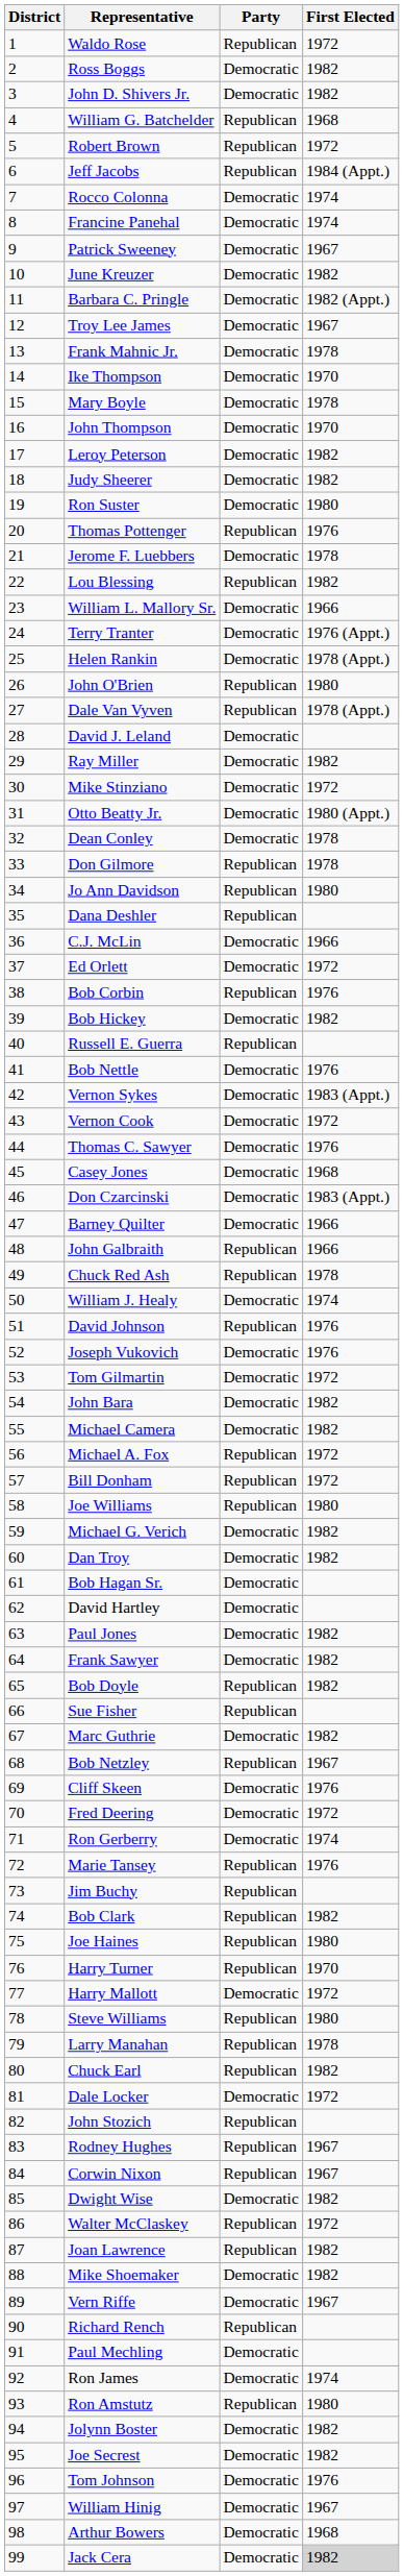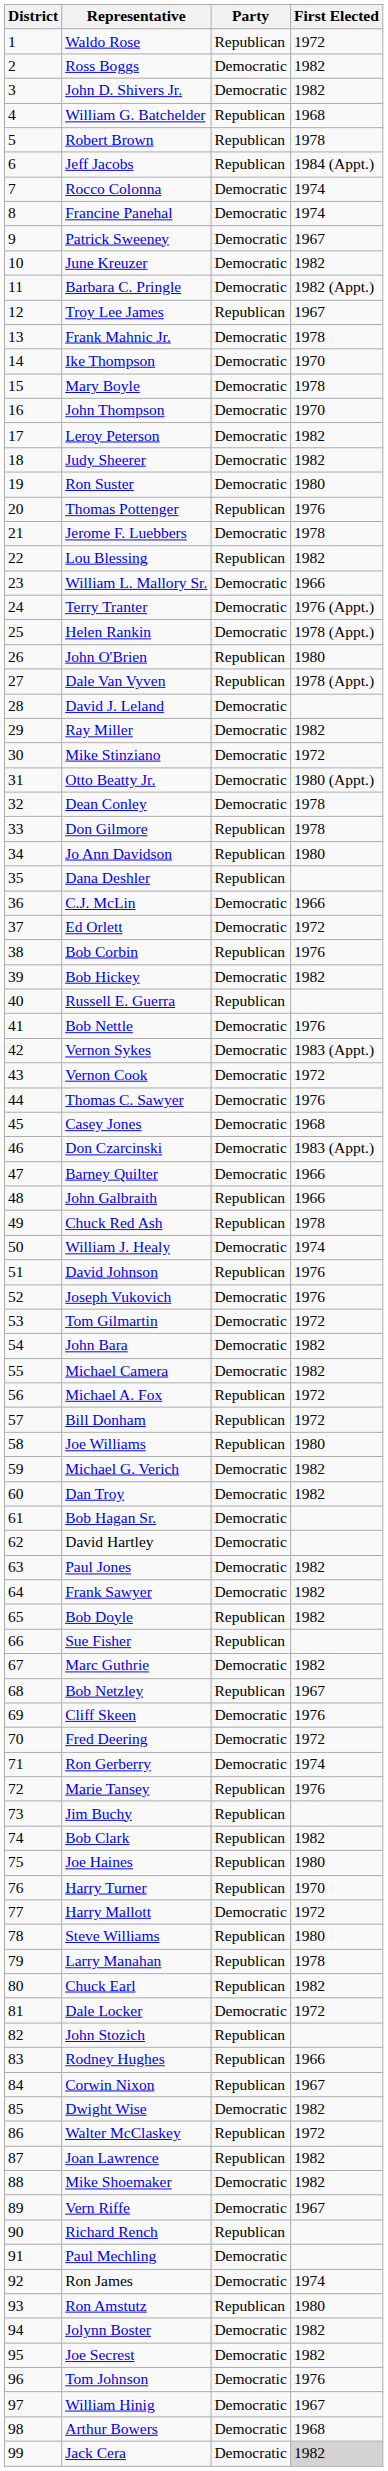 <table class="wikitable sortable">
 <tr>
 <th>District</th>
 <th>Representative</th>
 <th>Party</th>
 <th>First Elected</th>
 </tr>
 <tr>
 <td>1</td>
 <td><a href='#'>Waldo Rose</a></td>
 <td>Republican</td>
 <td>1972</td>
 </tr>
 <tr>
 <td>2</td>
 <td><a href='#'>Ross Boggs</a></td>
 <td>Democratic</td>
 <td>1982</td>
 </tr>
 <tr>
 <td>3</td>
 <td><a href='#'>John D. Shivers Jr.</a></td>
 <td>Democratic</td>
 <td>1982</td>
 </tr>
 <tr>
 <td>4</td>
 <td><a href='#'>William G. Batchelder</a></td>
 <td>Republican</td>
 <td>1968</td>
 </tr>
 <tr>
 <td>5</td>
 <td><a href='#'>Robert Brown</a></td>
 <td>Republican</td>
-<td>1972</td>
+<td>1978</td>
 </tr>
 <tr>
 <td>6</td>
 <td><a href='#'>Jeff Jacobs</a></td>
 <td>Republican</td>
 <td>1984 (Appt.)</td>
 </tr>
 <tr>
 <td>7</td>
 <td><a href='#'>Rocco Colonna</a></td>
 <td>Democratic</td>
 <td>1974</td>
 </tr>
 <tr>
 <td>8</td>
 <td><a href='#'>Francine Panehal</a></td>
 <td>Democratic</td>
 <td>1974</td>
 </tr>
 <tr>
 <td>9</td>
 <td><a href='#'>Patrick Sweeney</a></td>
 <td>Democratic</td>
 <td>1967</td>
 </tr>
 <tr>
 <td>10</td>
 <td><a href='#'>June Kreuzer</a></td>
 <td>Democratic</td>
 <td>1982</td>
 </tr>
 <tr>
 <td>11</td>
 <td><a href='#'>Barbara C. Pringle</a></td>
 <td>Democratic</td>
 <td>1982 (Appt.)</td>
 </tr>
 <tr>
 <td>12</td>
 <td><a href='#'>Troy Lee James</a></td>
-<td>Democratic</td>
+<td>Republican</td>
 <td>1967</td>
 </tr>
 <tr>
 <td>13</td>
 <td><a href='#'>Frank Mahnic Jr.</a></td>
 <td>Democratic</td>
 <td>1978</td>
 </tr>
 <tr>
 <td>14</td>
 <td><a href='#'>Ike Thompson</a></td>
 <td>Democratic</td>
 <td>1970</td>
 </tr>
 <tr>
 <td>15</td>
 <td><a href='#'>Mary Boyle</a></td>
 <td>Democratic</td>
 <td>1978</td>
 </tr>
 <tr>
 <td>16</td>
 <td><a href='#'>John Thompson</a></td>
 <td>Democratic</td>
 <td>1970</td>
 </tr>
 <tr>
 <td>17</td>
 <td><a href='#'>Leroy Peterson</a></td>
 <td>Democratic</td>
 <td>1982</td>
 </tr>
 <tr>
 <td>18</td>
 <td><a href='#'>Judy Sheerer</a></td>
 <td>Democratic</td>
 <td>1982</td>
 </tr>
 <tr>
 <td>19</td>
 <td><a href='#'>Ron Suster</a></td>
 <td>Democratic</td>
 <td>1980</td>
 </tr>
 <tr>
 <td>20</td>
 <td><a href='#'>Thomas Pottenger</a></td>
 <td>Republican</td>
 <td>1976</td>
 </tr>
 <tr>
 <td>21</td>
 <td><a href='#'>Jerome F. Luebbers</a></td>
 <td>Democratic</td>
 <td>1978</td>
 </tr>
 <tr>
 <td>22</td>
 <td><a href='#'>Lou Blessing</a></td>
 <td>Republican</td>
 <td>1982</td>
 </tr>
 <tr>
 <td>23</td>
 <td><a href='#'>William L. Mallory Sr.</a></td>
 <td>Democratic</td>
 <td>1966</td>
 </tr>
 <tr>
 <td>24</td>
 <td><a href='#'>Terry Tranter</a></td>
 <td>Democratic</td>
 <td>1976 (Appt.)</td>
 </tr>
 <tr>
 <td>25</td>
 <td><a href='#'>Helen Rankin</a></td>
 <td>Democratic</td>
 <td>1978 (Appt.)</td>
 </tr>
 <tr>
 <td>26</td>
 <td><a href='#'>John O'Brien</a></td>
 <td>Republican</td>
 <td>1980</td>
 </tr>
 <tr>
 <td>27</td>
 <td><a href='#'>Dale Van Vyven</a></td>
 <td>Republican</td>
 <td>1978 (Appt.)</td>
 </tr>
 <tr>
 <td>28</td>
 <td><a href='#'>David J. Leland</a></td>
 <td>Democratic</td>
 <td></td>
 </tr>
 <tr>
 <td>29</td>
 <td><a href='#'>Ray Miller</a></td>
 <td>Democratic</td>
 <td>1982</td>
 </tr>
 <tr>
 <td>30</td>
 <td><a href='#'>Mike Stinziano</a></td>
 <td>Democratic</td>
 <td>1972</td>
 </tr>
 <tr>
 <td>31</td>
 <td><a href='#'>Otto Beatty Jr.</a></td>
 <td>Democratic</td>
 <td>1980 (Appt.)</td>
 </tr>
 <tr>
 <td>32</td>
 <td><a href='#'>Dean Conley</a></td>
 <td>Democratic</td>
 <td>1978</td>
 </tr>
 <tr>
 <td>33</td>
 <td><a href='#'>Don Gilmore</a></td>
 <td>Republican</td>
 <td>1978</td>
 </tr>
 <tr>
 <td>34</td>
 <td><a href='#'>Jo Ann Davidson</a></td>
 <td>Republican</td>
 <td>1980</td>
 </tr>
 <tr>
 <td>35</td>
 <td><a href='#'>Dana Deshler</a></td>
 <td>Republican</td>
 <td></td>
 </tr>
 <tr>
 <td>36</td>
 <td><a href='#'>C.J. McLin</a></td>
 <td>Democratic</td>
 <td>1966</td>
 </tr>
 <tr>
 <td>37</td>
 <td><a href='#'>Ed Orlett</a></td>
 <td>Democratic</td>
 <td>1972</td>
 </tr>
 <tr>
 <td>38</td>
 <td><a href='#'>Bob Corbin</a></td>
 <td>Republican</td>
 <td>1976</td>
 </tr>
 <tr>
 <td>39</td>
 <td><a href='#'>Bob Hickey</a></td>
 <td>Democratic</td>
 <td>1982</td>
 </tr>
 <tr>
 <td>40</td>
 <td><a href='#'>Russell E. Guerra</a></td>
 <td>Republican</td>
 <td></td>
 </tr>
 <tr>
 <td>41</td>
 <td><a href='#'>Bob Nettle</a></td>
 <td>Democratic</td>
 <td>1976</td>
 </tr>
 <tr>
 <td>42</td>
 <td><a href='#'>Vernon Sykes</a></td>
 <td>Democratic</td>
 <td>1983 (Appt.)</td>
 </tr>
 <tr>
 <td>43</td>
 <td><a href='#'>Vernon Cook</a></td>
 <td>Democratic</td>
 <td>1972</td>
 </tr>
 <tr>
 <td>44</td>
 <td><a href='#'>Thomas C. Sawyer</a></td>
 <td>Democratic</td>
 <td>1976</td>
 </tr>
 <tr>
 <td>45</td>
 <td><a href='#'>Casey Jones</a></td>
 <td>Democratic</td>
 <td>1968</td>
 </tr>
 <tr>
 <td>46</td>
 <td><a href='#'>Don Czarcinski</a></td>
 <td>Democratic</td>
 <td>1983 (Appt.)</td>
 </tr>
 <tr>
 <td>47</td>
 <td><a href='#'>Barney Quilter</a></td>
 <td>Democratic</td>
 <td>1966</td>
 </tr>
 <tr>
 <td>48</td>
 <td><a href='#'>John Galbraith</a></td>
 <td>Republican</td>
 <td>1966</td>
 </tr>
 <tr>
 <td>49</td>
 <td><a href='#'>Chuck Red Ash</a></td>
 <td>Republican</td>
 <td>1978</td>
 </tr>
 <tr>
 <td>50</td>
 <td><a href='#'>William J. Healy</a></td>
 <td>Democratic</td>
 <td>1974</td>
 </tr>
 <tr>
 <td>51</td>
 <td><a href='#'>David Johnson</a></td>
 <td>Republican</td>
 <td>1976</td>
 </tr>
 <tr>
 <td>52</td>
 <td><a href='#'>Joseph Vukovich</a></td>
 <td>Democratic</td>
 <td>1976</td>
 </tr>
 <tr>
 <td>53</td>
 <td><a href='#'>Tom Gilmartin</a></td>
 <td>Democratic</td>
 <td>1972</td>
 </tr>
 <tr>
 <td>54</td>
 <td><a href='#'>John Bara</a></td>
 <td>Democratic</td>
 <td>1982</td>
 </tr>
 <tr>
 <td>55</td>
 <td><a href='#'>Michael Camera</a></td>
 <td>Democratic</td>
 <td>1982</td>
 </tr>
 <tr>
 <td>56</td>
 <td><a href='#'>Michael A. Fox</a></td>
 <td>Republican</td>
 <td>1972</td>
 </tr>
 <tr>
 <td>57</td>
 <td><a href='#'>Bill Donham</a></td>
 <td>Republican</td>
 <td>1972</td>
 </tr>
 <tr>
 <td>58</td>
 <td><a href='#'>Joe Williams</a></td>
 <td>Republican</td>
 <td>1980</td>
 </tr>
 <tr>
 <td>59</td>
 <td><a href='#'>Michael G. Verich</a></td>
 <td>Democratic</td>
 <td>1982</td>
 </tr>
 <tr>
 <td>60</td>
 <td><a href='#'>Dan Troy</a></td>
 <td>Democratic</td>
 <td>1982</td>
 </tr>
 <tr>
 <td>61</td>
 <td><a href='#'>Bob Hagan Sr.</a></td>
 <td>Democratic</td>
 <td></td>
 </tr>
 <tr>
 <td>62</td>
 <td>David Hartley</td>
 <td>Democratic</td>
 <td></td>
 </tr>
 <tr>
 <td>63</td>
 <td><a href='#'>Paul Jones</a></td>
 <td>Democratic</td>
 <td>1982</td>
 </tr>
 <tr>
 <td>64</td>
 <td><a href='#'>Frank Sawyer</a></td>
 <td>Democratic</td>
 <td>1982</td>
 </tr>
 <tr>
 <td>65</td>
 <td><a href='#'>Bob Doyle</a></td>
 <td>Republican</td>
 <td>1982</td>
 </tr>
 <tr>
 <td>66</td>
 <td><a href='#'>Sue Fisher</a></td>
 <td>Republican</td>
 <td></td>
 </tr>
 <tr>
 <td>67</td>
 <td><a href='#'>Marc Guthrie</a></td>
 <td>Democratic</td>
 <td>1982</td>
 </tr>
 <tr>
 <td>68</td>
 <td><a href='#'>Bob Netzley</a></td>
 <td>Republican</td>
 <td>1967</td>
 </tr>
 <tr>
 <td>69</td>
 <td><a href='#'>Cliff Skeen</a></td>
 <td>Democratic</td>
 <td>1976</td>
 </tr>
 <tr>
 <td>70</td>
 <td><a href='#'>Fred Deering</a></td>
 <td>Democratic</td>
 <td>1972</td>
 </tr>
 <tr>
 <td>71</td>
 <td><a href='#'>Ron Gerberry</a></td>
 <td>Democratic</td>
 <td>1974</td>
 </tr>
 <tr>
 <td>72</td>
 <td><a href='#'>Marie Tansey</a></td>
 <td>Republican</td>
 <td>1976</td>
 </tr>
 <tr>
 <td>73</td>
 <td><a href='#'>Jim Buchy</a></td>
 <td>Republican</td>
 <td></td>
 </tr>
 <tr>
 <td>74</td>
 <td><a href='#'>Bob Clark</a></td>
 <td>Republican</td>
 <td>1982</td>
 </tr>
 <tr>
 <td>75</td>
 <td><a href='#'>Joe Haines</a></td>
 <td>Republican</td>
 <td>1980</td>
 </tr>
 <tr>
 <td>76</td>
 <td><a href='#'>Harry Turner</a></td>
 <td>Republican</td>
 <td>1970</td>
 </tr>
 <tr>
 <td>77</td>
 <td><a href='#'>Harry Mallott</a></td>
 <td>Democratic</td>
 <td>1972</td>
 </tr>
 <tr>
 <td>78</td>
 <td><a href='#'>Steve Williams</a></td>
 <td>Republican</td>
 <td>1980</td>
 </tr>
 <tr>
 <td>79</td>
 <td><a href='#'>Larry Manahan</a></td>
 <td>Republican</td>
 <td>1978</td>
 </tr>
 <tr>
 <td>80</td>
 <td><a href='#'>Chuck Earl</a></td>
 <td>Republican</td>
 <td>1982</td>
 </tr>
 <tr>
 <td>81</td>
 <td><a href='#'>Dale Locker</a></td>
 <td>Democratic</td>
 <td>1972</td>
 </tr>
 <tr>
 <td>82</td>
 <td><a href='#'>John Stozich</a></td>
 <td>Republican</td>
 <td></td>
 </tr>
 <tr>
 <td>83</td>
 <td><a href='#'>Rodney Hughes</a></td>
 <td>Republican</td>
-<td>1967</td>
+<td>1966</td>
 </tr>
 <tr>
 <td>84</td>
 <td><a href='#'>Corwin Nixon</a></td>
 <td>Republican</td>
 <td>1967</td>
 </tr>
 <tr>
 <td>85</td>
 <td><a href='#'>Dwight Wise</a></td>
 <td>Democratic</td>
 <td>1982</td>
 </tr>
 <tr>
 <td>86</td>
 <td><a href='#'>Walter McClaskey</a></td>
 <td>Republican</td>
 <td>1972</td>
 </tr>
 <tr>
 <td>87</td>
 <td><a href='#'>Joan Lawrence</a></td>
 <td>Republican</td>
 <td>1982</td>
 </tr>
 <tr>
 <td>88</td>
 <td><a href='#'>Mike Shoemaker</a></td>
 <td>Democratic</td>
 <td>1982</td>
 </tr>
 <tr>
 <td>89</td>
 <td><a href='#'>Vern Riffe</a></td>
 <td>Democratic</td>
 <td>1967</td>
 </tr>
 <tr>
 <td>90</td>
 <td><a href='#'>Richard Rench</a></td>
 <td>Republican</td>
 <td></td>
 </tr>
 <tr>
 <td>91</td>
 <td><a href='#'>Paul Mechling</a></td>
 <td>Democratic</td>
 <td></td>
 </tr>
 <tr>
 <td>92</td>
 <td>Ron James</td>
 <td>Democratic</td>
 <td>1974</td>
 </tr>
 <tr>
 <td>93</td>
 <td><a href='#'>Ron Amstutz</a></td>
 <td>Republican</td>
 <td>1980</td>
 </tr>
 <tr>
 <td>94</td>
 <td><a href='#'>Jolynn Boster</a></td>
 <td>Democratic</td>
 <td>1982</td>
 </tr>
 <tr>
 <td>95</td>
 <td><a href='#'>Joe Secrest</a></td>
 <td>Democratic</td>
 <td>1982</td>
 </tr>
 <tr>
 <td>96</td>
 <td><a href='#'>Tom Johnson</a></td>
 <td>Democratic</td>
 <td>1976</td>
 </tr>
 <tr>
 <td>97</td>
 <td><a href='#'>William Hinig</a></td>
 <td>Democratic</td>
 <td>1967</td>
 </tr>
 <tr>
 <td>98</td>
 <td><a href='#'>Arthur Bowers</a></td>
 <td>Democratic</td>
 <td>1968</td>
 </tr>
 <tr>
 <td>99</td>
 <td><a href='#'>Jack Cera</a></td>
 <td>Democratic</td>
 <td style="background: lightgrey;">1982</td>
 </tr>
 </table>
